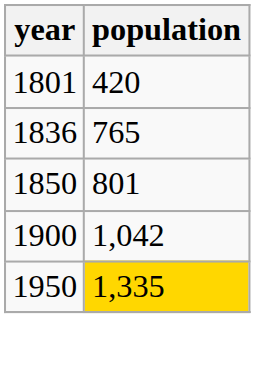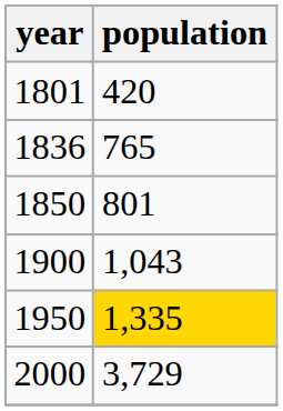 <table class="wikitable">
 <tr>
 <th>year</th>
 <th>population</th>
 </tr>
 <tr>
 <td>1801</td>
 <td>420</td>
 </tr>
 <tr>
 <td>1836</td>
 <td>765</td>
 </tr>
 <tr>
 <td>1850</td>
 <td>801</td>
 </tr>
 <tr>
 <td>1900</td>
-<td>1,042</td>
+<td>1,043</td>
 </tr>
 <tr>
 <td>1950</td>
 <td style="background: gold;">1,335</td>
 </tr>
 <tr>
+<td>2000</td>
+<td>3,729</td>
+</tr>
+<tr>
 </tr>
 </table>
